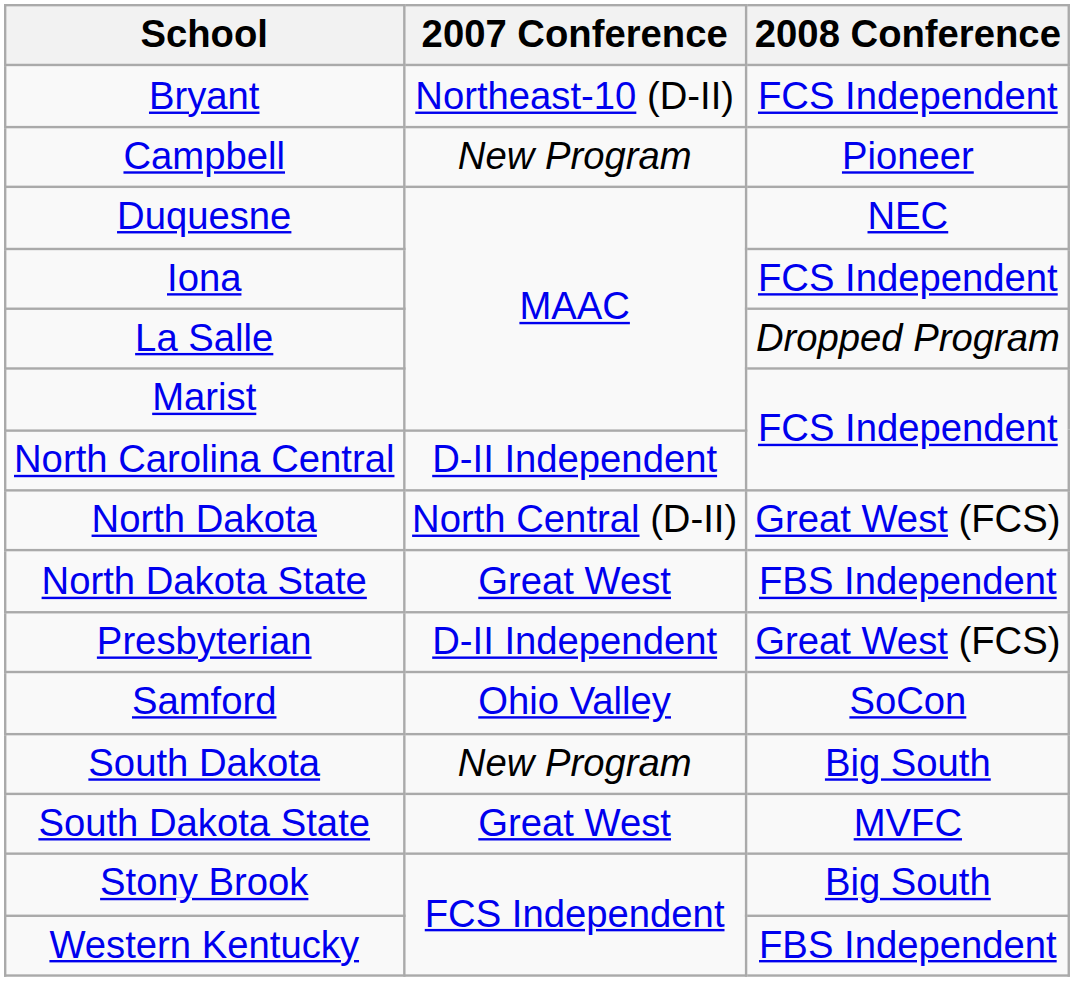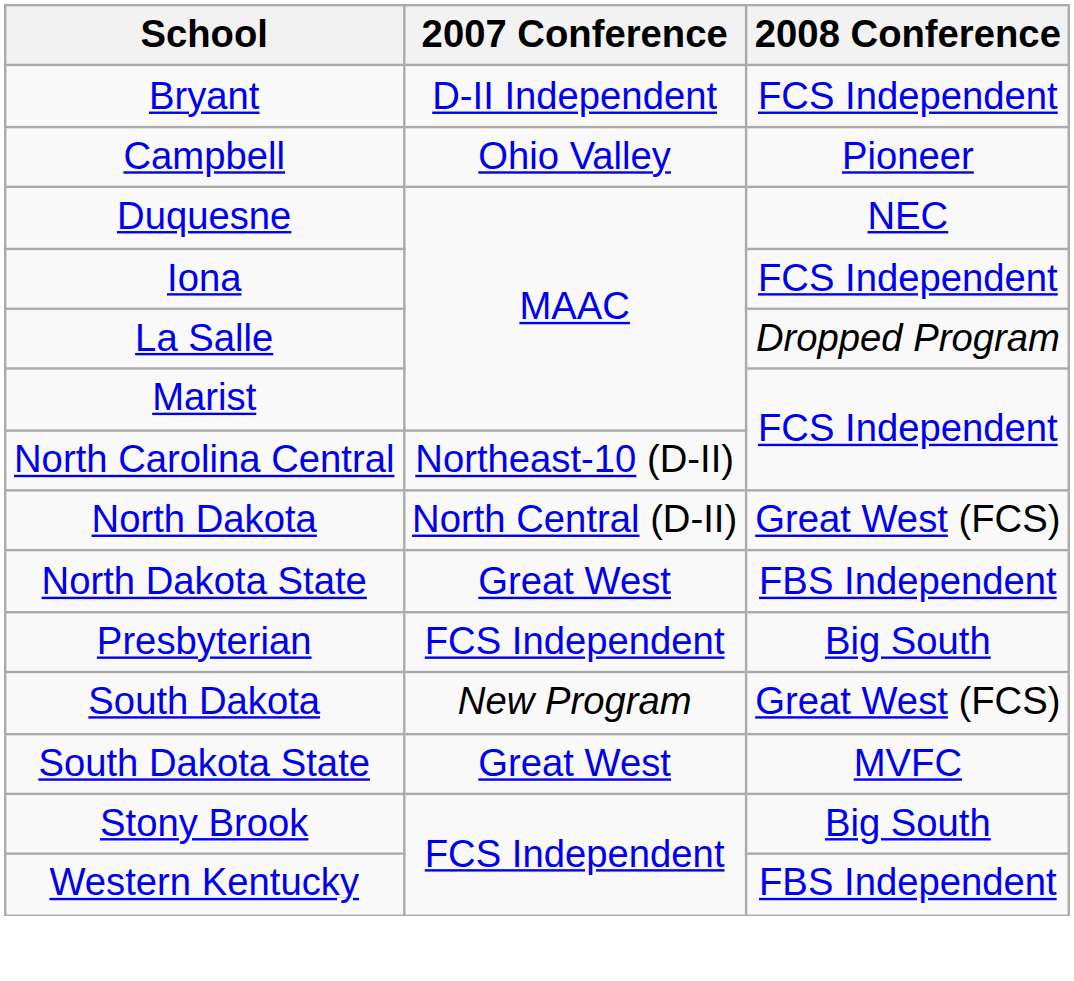 <table class="wikitable sortable">
 <tr>
 <th>School</th>
 <th>2007 Conference</th>
 <th>2008 Conference</th>
 </tr>
 <tr style="text-align:center;">
 <td><a href='#'>Bryant</a></td>
-<td><a href='#'>Northeast-10</a> (D-II)</td>
+<td><a href='#'>D-II Independent</a></td>
 <td><a href='#'>FCS Independent</a></td>
 </tr>
 <tr style="text-align:center;">
 <td><a href='#'>Campbell</a></td>
-<td><em>New Program</em></td>
+<td><a href='#'>Ohio Valley</a></td>
 <td><a href='#'>Pioneer</a></td>
 </tr>
 <tr style="text-align:center;">
 <td><a href='#'>Duquesne</a></td>
 <td rowspan="4"><a href='#'>MAAC</a></td>
 <td><a href='#'>NEC</a></td>
 </tr>
 <tr style="text-align:center;">
 <td><a href='#'>Iona</a></td>
 <td><a href='#'>FCS Independent</a></td>
 </tr>
 <tr style="text-align:center;">
 <td><a href='#'>La Salle</a></td>
 <td><em>Dropped Program</em></td>
 </tr>
 <tr style="text-align:center;">
 <td><a href='#'>Marist</a></td>
 <td rowspan="2"><a href='#'>FCS Independent</a></td>
 </tr>
 <tr style="text-align:center;">
 <td><a href='#'>North Carolina Central</a></td>
-<td><a href='#'>D-II Independent</a></td>
+<td><a href='#'>Northeast-10</a> (D-II)</td>
 </tr>
 <tr style="text-align:center;">
 <td><a href='#'>North Dakota</a></td>
 <td><a href='#'>North Central</a> (D-II)</td>
 <td><a href='#'>Great West</a> (FCS)</td>
 </tr>
 <tr style="text-align:center;">
 <td><a href='#'>North Dakota State</a></td>
 <td><a href='#'>Great West</a></td>
 <td><a href='#'>FBS Independent</a></td>
 </tr>
 <tr style="text-align:center;">
 <td><a href='#'>Presbyterian</a></td>
-<td><a href='#'>D-II Independent</a></td>
-<td><a href='#'>Great West</a> (FCS)</td>
-</tr>
-<tr style="text-align:center;">
-<td><a href='#'>Samford</a></td>
-<td><a href='#'>Ohio Valley</a></td>
-<td><a href='#'>SoCon</a></td>
+<td><a href='#'>FCS Independent</a></td>
+<td><a href='#'>Big South</a></td>
 </tr>
 <tr style="text-align:center;">
 <td><a href='#'>South Dakota</a></td>
 <td><em>New Program</em></td>
-<td><a href='#'>Big South</a></td>
+<td><a href='#'>Great West</a> (FCS)</td>
 </tr>
 <tr style="text-align:center;">
 <td><a href='#'>South Dakota State</a></td>
 <td><a href='#'>Great West</a></td>
 <td><a href='#'>MVFC</a></td>
 </tr>
 <tr style="text-align:center;">
 <td><a href='#'>Stony Brook</a></td>
 <td rowspan="2"><a href='#'>FCS Independent</a></td>
 <td><a href='#'>Big South</a></td>
 </tr>
 <tr style="text-align:center;">
 <td><a href='#'>Western Kentucky</a></td>
 <td><a href='#'>FBS Independent</a></td>
 </tr>
 </table>
